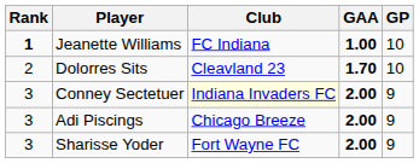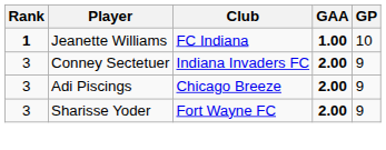 <table class=wikitable>
 <tr>
 <th>Rank</th>
 <th>Player</th>
 <th>Club</th>
 <th>GAA</th>
 <th>GP</th>
 </tr>
 <tr>
 <td align=center><strong>1</strong></td>
 <td>Jeanette Williams</td>
 <td><a href='#'>FC Indiana</a></td>
 <td align=center><strong>1.00</strong></td>
 <td>10</td>
 </tr>
 <tr>
-<td align=center>2</td>
-<td>Dolorres Sits</td>
-<td><a href='#'>Cleavland 23</a></td>
-<td align=center><strong>1.70</strong></td>
-<td>10</td>
-</tr>
-<tr>
 <td align=center>3</td>
 <td>Conney Sectetuer</td>
-<td style="background: lightyellow;"><a href='#'>Indiana Invaders FC</a></td>
+<td><a href='#'>Indiana Invaders FC</a></td>
 <td align=center><strong>2.00</strong></td>
 <td>9</td>
 </tr>
 <tr>
 <td align=center>3</td>
 <td>Adi Piscings</td>
 <td><a href='#'>Chicago Breeze</a></td>
 <td align=center><strong>2.00</strong></td>
 <td>9</td>
 </tr>
 <tr>
 <td align=center>3</td>
 <td>Sharisse Yoder</td>
 <td><a href='#'>Fort Wayne FC</a></td>
 <td align=center><strong>2.00</strong></td>
 <td>9</td>
 </tr>
 </table>
